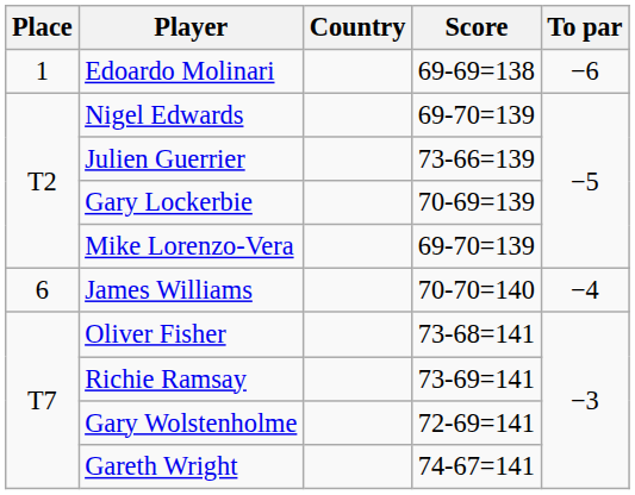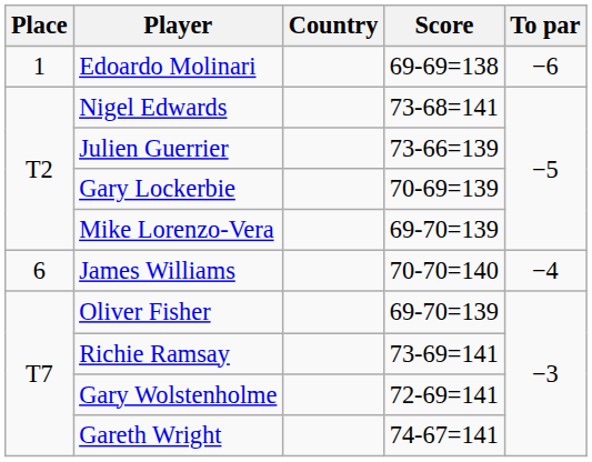 <table class="wikitable" style="font-size:95%;">
 <tr>
 <th>Place</th>
 <th>Player</th>
 <th>Country</th>
 <th>Score</th>
 <th>To par</th>
 </tr>
 <tr>
 <td align="center">1</td>
 <td><a href='#'>Edoardo Molinari</a></td>
 <td></td>
 <td align="center">69-69=138</td>
 <td align="center">−6</td>
 </tr>
 <tr>
 <td rowspan="4" align="center">T2</td>
 <td><a href='#'>Nigel Edwards</a></td>
 <td></td>
-<td align="center">69-70=139</td>
+<td align="center">73-68=141</td>
 <td rowspan="4" align="center">−5</td>
 </tr>
 <tr>
 <td><a href='#'>Julien Guerrier</a></td>
 <td></td>
 <td>73-66=139</td>
 </tr>
 <tr>
 <td><a href='#'>Gary Lockerbie</a></td>
 <td></td>
 <td>70-69=139</td>
 </tr>
 <tr>
 <td><a href='#'>Mike Lorenzo-Vera</a></td>
 <td></td>
 <td>69-70=139</td>
 </tr>
 <tr>
 <td align="center">6</td>
 <td><a href='#'>James Williams</a></td>
 <td></td>
 <td align="center">70-70=140</td>
 <td align="center">−4</td>
 </tr>
 <tr>
 <td rowspan="4" align="center">T7</td>
 <td><a href='#'>Oliver Fisher</a></td>
 <td></td>
-<td align="center">73-68=141</td>
+<td align="center">69-70=139</td>
 <td rowspan="4" align="center">−3</td>
 </tr>
 <tr>
 <td><a href='#'>Richie Ramsay</a></td>
 <td></td>
 <td align="center">73-69=141</td>
 </tr>
 <tr>
 <td><a href='#'>Gary Wolstenholme</a></td>
 <td></td>
 <td align="center">72-69=141</td>
 </tr>
 <tr>
 <td><a href='#'>Gareth Wright</a></td>
 <td></td>
 <td>74-67=141</td>
 </tr>
 </table>
